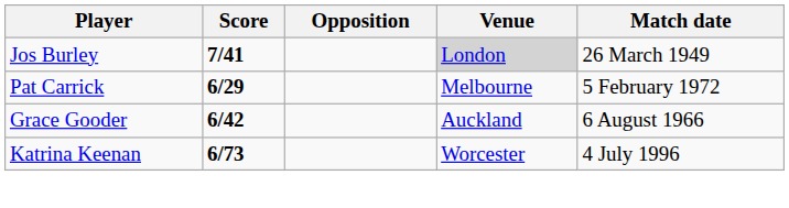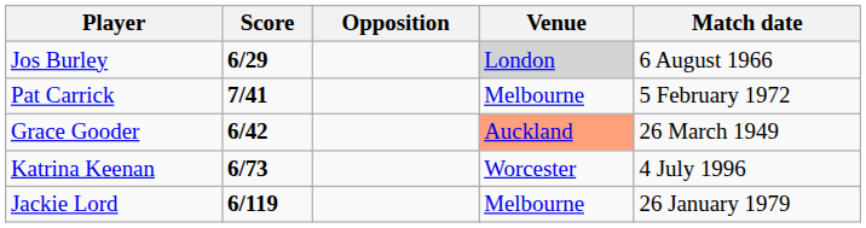 <table class="wikitable" style="width: 600px;">
 <tr>
 <th>Player</th>
 <th>Score</th>
 <th>Opposition</th>
 <th>Venue</th>
 <th>Match date</th>
 </tr>
 <tr>
 <td><a href='#'>Jos Burley</a></td>
-<td><strong>7/41</strong></td>
+<td><strong>6/29</strong></td>
 <td></td>
 <td style="background: lightgrey;"><a href='#'>London</a></td>
-<td>26 March 1949</td>
+<td>6 August 1966</td>
 </tr>
 <tr>
 <td><a href='#'>Pat Carrick</a></td>
-<td><strong>6/29</strong></td>
+<td><strong>7/41</strong></td>
 <td></td>
 <td><a href='#'>Melbourne</a></td>
 <td>5 February 1972</td>
 </tr>
 <tr>
 <td><a href='#'>Grace Gooder</a></td>
 <td><strong>6/42</strong></td>
 <td></td>
-<td><a href='#'>Auckland</a></td>
-<td>6 August 1966</td>
+<td style="background: lightsalmon;"><a href='#'>Auckland</a></td>
+<td>26 March 1949</td>
 </tr>
 <tr>
 <td><a href='#'>Katrina Keenan</a></td>
 <td><strong>6/73</strong></td>
 <td></td>
 <td><a href='#'>Worcester</a></td>
 <td>4 July 1996</td>
 </tr>
+<tr>
+<td><a href='#'>Jackie Lord</a></td>
+<td><strong>6/119</strong></td>
+<td></td>
+<td><a href='#'>Melbourne</a></td>
+<td>26 January 1979</td>
+</tr>
 </table>
